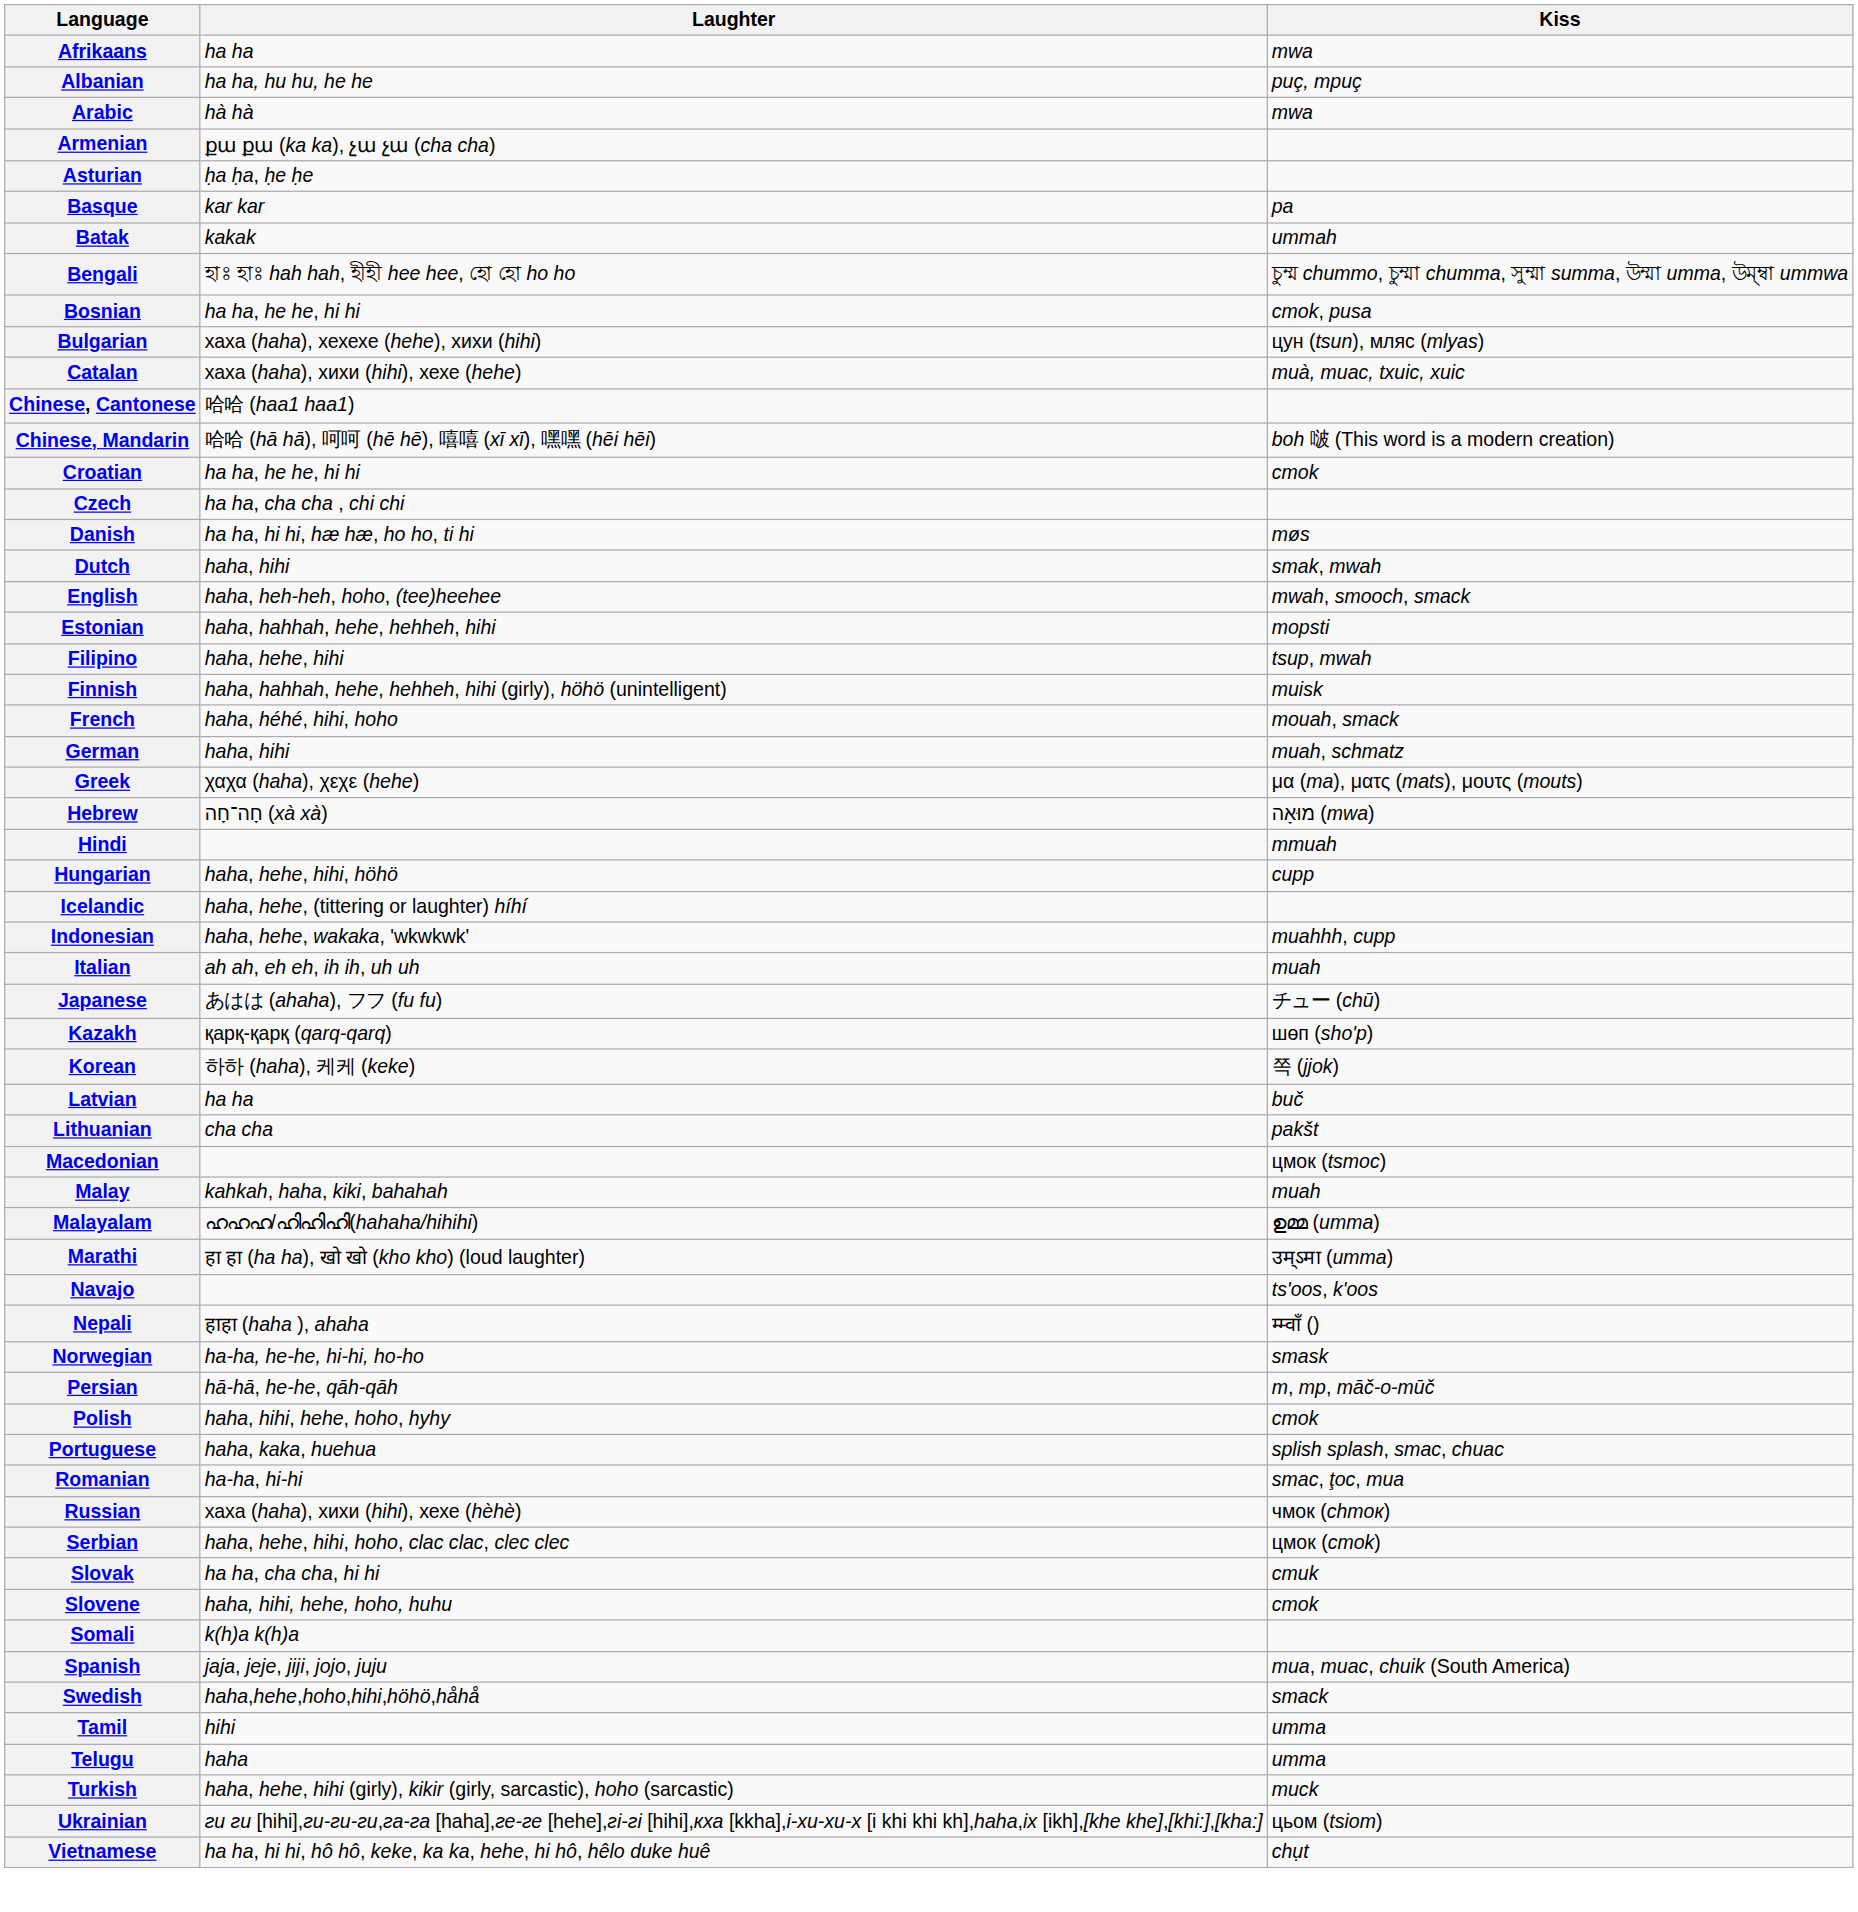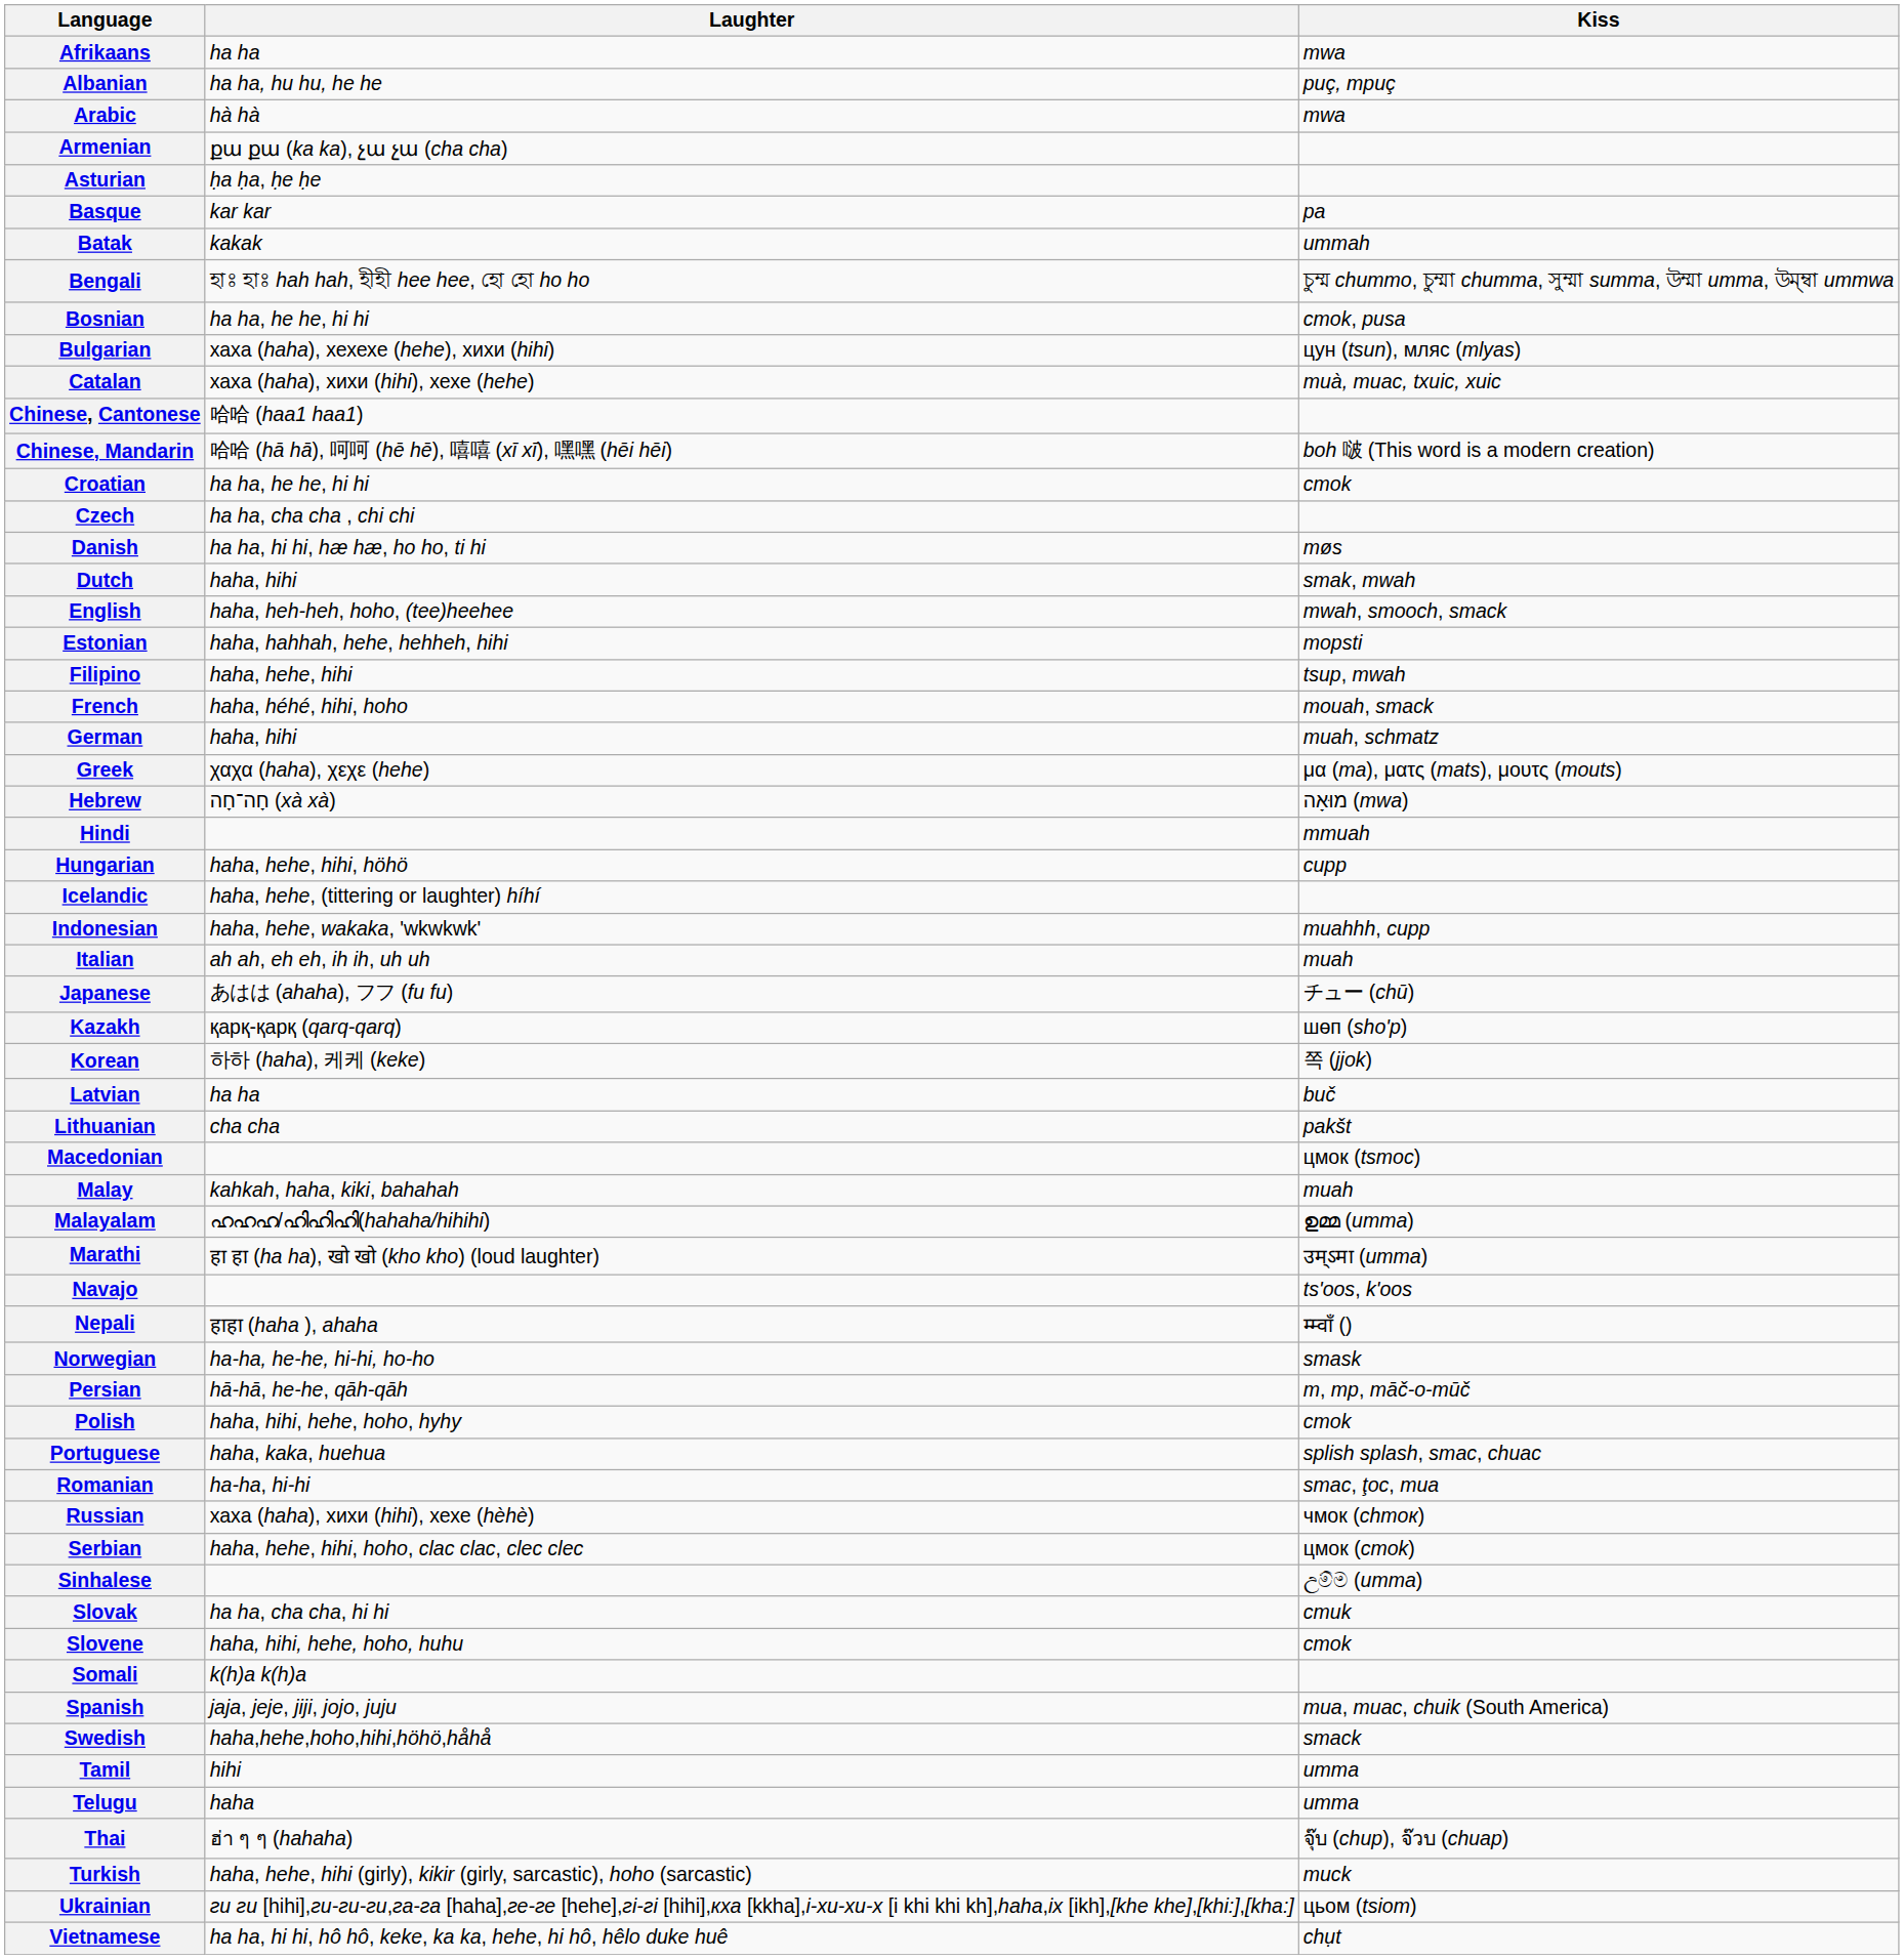 <table class="wikitable">
 <tr>
 <th>Language</th>
 <th>Laughter</th>
 <th>Kiss</th>
 </tr>
 <tr>
 <th><a href='#'>Afrikaans</a></th>
 <td><em>ha ha</em></td>
 <td><em>mwa</em></td>
 </tr>
 <tr>
 <th><a href='#'>Albanian</a></th>
 <td><em>ha ha, hu hu, he he</em></td>
 <td><em>puç, mpuç</em></td>
 </tr>
 <tr>
 <th><a href='#'>Arabic</a></th>
 <td><em>hà hà</em></td>
 <td><em>mwa</em></td>
 </tr>
 <tr>
 <th><a href='#'>Armenian</a></th>
 <td>քա քա (<em>ka ka</em>), չա չա (<em>cha cha</em>)</td>
 <td></td>
 </tr>
 <tr>
 <th><a href='#'>Asturian</a></th>
 <td><em>ḥa ḥa</em>, <em>ḥe ḥe</em></td>
 <td></td>
 </tr>
 <tr>
 <th><a href='#'>Basque</a></th>
 <td><em>kar kar</em></td>
 <td><em>pa</em></td>
 </tr>
 <tr>
 <th><a href='#'>Batak</a></th>
 <td><em>kakak</em></td>
 <td><em>ummah</em></td>
 </tr>
 <tr>
 <th><a href='#'>Bengali</a></th>
 <td>হাঃ হাঃ <em>hah hah</em>, হীহী <em>hee hee</em>, হো হো <em>ho ho</em></td>
 <td>চুম্ম <em>chummo</em>, চুম্মা <em>chumma</em>, সুম্মা <em>summa</em>, উম্মা <em>umma</em>, উম্ম্বা <em>ummwa</em></td>
 </tr>
 <tr>
 <th><a href='#'>Bosnian</a></th>
 <td><em>ha ha</em>, <em>he he</em>, <em>hi hi</em></td>
 <td><em>cmok</em>, <em>pusa</em></td>
 </tr>
 <tr>
 <th><a href='#'>Bulgarian</a></th>
 <td>хаха (<em>haha</em>), хехехе (<em>hehe</em>), хихи (<em>hihi</em>)</td>
 <td>цун (<em>tsun</em>), мляс (<em>mlyas</em>)</td>
 </tr>
 <tr>
 <th><a href='#'>Catalan</a></th>
 <td>хаха (<em>haha</em>), хихи (<em>hihi</em>), хехе (<em>hehe</em>)</td>
 <td><em>muà, muac, txuic, xuic</em></td>
 </tr>
 <tr>
 <th><a href='#'>Chinese</a>, <a href='#'>Cantonese</a></th>
 <td>哈哈 (<em>haa1 haa1</em>)</td>
 <td></td>
 </tr>
 <tr>
 <th><a href='#'>Chinese, Mandarin</a></th>
 <td>哈哈 (<em>hā hā</em>), 呵呵 (<em>hē hē</em>), 嘻嘻 (<em>xī xī</em>), 嘿嘿 (<em>hēi hēi</em>)</td>
 <td><em>boh</em> 啵 (This word is a modern creation)</td>
 </tr>
 <tr>
 <th><a href='#'>Croatian</a></th>
 <td><em>ha ha</em>, <em>he he</em>, <em>hi hi</em></td>
 <td><em>cmok</em></td>
 </tr>
 <tr>
 <th><a href='#'>Czech</a></th>
 <td><em>ha ha</em>, <em>cha cha</em> , <em>chi chi</em> </td>
 <td></td>
 </tr>
 <tr>
 <th><a href='#'>Danish</a></th>
 <td><em>ha ha</em>, <em>hi hi</em>, <em>hæ hæ</em>, <em>ho ho</em>, <em>ti hi</em></td>
 <td><em>møs</em></td>
 </tr>
 <tr>
 <th><a href='#'>Dutch</a></th>
 <td><em>haha</em>, <em>hihi</em></td>
 <td><em>smak</em>, <em>mwah</em></td>
 </tr>
 <tr>
 <th><a href='#'>English</a></th>
 <td><em>haha</em>, <em>heh-heh</em>, <em>hoho</em>, <em>(tee)heehee</em></td>
 <td><em>mwah</em>, <em>smooch</em>, <em>smack</em></td>
 </tr>
 <tr>
 <th><a href='#'>Estonian</a></th>
 <td><em>haha</em>, <em>hahhah</em>, <em>hehe</em>, <em>hehheh</em>, <em>hihi</em></td>
 <td><em>mopsti</em></td>
 </tr>
 <tr>
 <th><a href='#'>Filipino</a></th>
 <td><em>haha</em>, <em>hehe</em>, <em>hihi</em></td>
 <td><em>tsup</em>, <em>mwah</em></td>
-</tr>
-<tr>
-<th><a href='#'>Finnish</a></th>
-<td><em>haha</em>, <em>hahhah</em>, <em>hehe</em>, <em>hehheh</em>, <em>hihi</em> (girly), <em>höhö</em> (unintelligent)</td>
-<td><em>muisk</em></td>
 </tr>
 <tr>
 <th><a href='#'>French</a></th>
 <td><em>haha</em>, <em>héhé</em>, <em>hihi</em>, <em>hoho</em></td>
 <td><em>mouah</em>, <em>smack</em></td>
 </tr>
 <tr>
 <th><a href='#'>German</a></th>
 <td><em>haha</em>, <em>hihi</em></td>
 <td><em>muah</em>, <em>schmatz</em></td>
 </tr>
 <tr>
 <th><a href='#'>Greek</a></th>
 <td>χαχα (<em>haha</em>), χεχε (<em>hehe</em>)</td>
 <td>μα (<em>ma</em>), ματς (<em>mats</em>), μουτς (<em>mouts</em>)</td>
 </tr>
 <tr>
 <th><a href='#'>Hebrew</a></th>
 <td>חָה־חָה (<em>xà xà</em>)</td>
 <td>מוּאָה (<em>mwa</em>)</td>
 </tr>
 <tr>
 <th><a href='#'>Hindi</a></th>
 <td></td>
 <td><em>mmuah</em></td>
 </tr>
 <tr>
 <th><a href='#'>Hungarian</a></th>
 <td><em>haha</em>, <em>hehe</em>, <em>hihi</em>, <em>höhö</em></td>
 <td><em>cupp</em></td>
 </tr>
 <tr>
 <th><a href='#'>Icelandic</a></th>
 <td><em>haha</em>, <em>hehe</em>, (tittering or laughter) <em>híhí</em></td>
 <td></td>
 </tr>
 <tr>
 <th><a href='#'>Indonesian</a></th>
 <td><em>haha</em>, <em>hehe</em>, <em>wakaka</em>, 'wkwkwk'</td>
 <td><em>muahhh</em>, <em>cupp</em></td>
 </tr>
 <tr>
 <th><a href='#'>Italian</a></th>
 <td><em>ah ah</em>, <em>eh eh</em>, <em>ih ih</em>, <em>uh uh</em></td>
 <td><em>muah</em></td>
 </tr>
 <tr>
 <th><a href='#'>Japanese</a></th>
 <td>あはは (<em>ahaha</em>), フフ (<em>fu fu</em>)</td>
 <td>チュー (<em>chū</em>)</td>
 </tr>
 <tr>
 <th><a href='#'>Kazakh</a></th>
 <td>қарқ-қарқ (<em>qarq-qarq</em>)</td>
 <td>шөп (<em>sho'p</em>)</td>
 </tr>
 <tr>
 <th><a href='#'>Korean</a></th>
 <td>하하 (<em>haha</em>), 케케 (<em>keke</em>)</td>
 <td>쪽 (<em>jjok</em>)</td>
 </tr>
 <tr>
 <th><a href='#'>Latvian</a></th>
 <td><em>ha ha</em></td>
 <td><em>buč</em></td>
 </tr>
 <tr>
 <th><a href='#'>Lithuanian</a></th>
 <td><em>cha cha</em></td>
 <td><em>pakšt</em></td>
 </tr>
 <tr>
 <th><a href='#'>Macedonian</a></th>
 <td></td>
 <td>цмок (<em>tsmoc</em>)</td>
 </tr>
 <tr>
 <th><a href='#'>Malay</a></th>
 <td><em>kahkah</em>, <em>haha</em>, <em>kiki</em>, <em>bahahah</em></td>
 <td><em>muah</em></td>
 </tr>
 <tr>
 <th><a href='#'>Malayalam</a></th>
 <td>ഹഹഹ/ഹിഹിഹി(<em>hahaha/hihihi</em>)</td>
 <td>ഉമ്മ (<em>umma</em>)</td>
 </tr>
 <tr>
 <th><a href='#'>Marathi</a></th>
 <td>हा हा (<em>ha ha</em>), खो खो (<em>kho kho</em>) (loud laughter)</td>
 <td>उम्ऽमा (<em>umma</em>)</td>
 </tr>
 <tr>
 <th><a href='#'>Navajo</a></th>
 <td></td>
 <td><em>ts'oos</em>, <em>k'oos</em></td>
 </tr>
 <tr>
 <th><a href='#'>Nepali</a></th>
 <td>हाहा (<em>haha</em> ), <em>ahaha</em></td>
 <td>म्म्वाँ ()</td>
 </tr>
 <tr>
 <th><a href='#'>Norwegian</a></th>
 <td><em>ha-ha, he-he, hi-hi, ho-ho</em></td>
 <td><em>smask</em></td>
 </tr>
 <tr>
 <th><a href='#'>Persian</a></th>
 <td><em>hā-hā</em>, <em>he-he</em>, <em>qāh-qāh</em></td>
 <td><em>m</em>, <em>mp</em>, <em>māč-o-mūč</em></td>
 </tr>
 <tr>
 <th><a href='#'>Polish</a></th>
 <td><em>haha</em>, <em>hihi</em>, <em>hehe</em>, <em>hoho</em>, <em>hyhy</em></td>
 <td><em>cmok</em></td>
 </tr>
 <tr>
 <th><a href='#'>Portuguese</a></th>
 <td><em>haha</em>, <em>kaka</em>, <em>huehua</em></td>
 <td><em>splish splash</em>, <em>smac</em>, <em>chuac</em></td>
 </tr>
 <tr>
 <th><a href='#'>Romanian</a></th>
 <td><em>ha-ha</em>, <em>hi-hi</em></td>
 <td><em>smac</em>, <em>ţoc</em>, <em>mua</em></td>
 </tr>
 <tr>
 <th><a href='#'>Russian</a></th>
 <td>хаха (<em>haha</em>), хихи (<em>hihi</em>), хехе (<em>hèhè</em>)</td>
 <td>чмок (<em>chmoк</em>)</td>
 </tr>
 <tr>
 <th><a href='#'>Serbian</a></th>
 <td><em>haha</em>, <em>hehe</em>, <em>hihi</em>, <em>hoho</em>, <em>clac clac</em>, <em>clec clec</em></td>
 <td>цмок (<em>cmok</em>)</td>
 </tr>
 <tr>
+<th><a href='#'>Sinhalese</a></th>
+<td></td>
+<td>උම්ම (<em>umma</em>)</td>
+</tr>
+<tr>
 <th><a href='#'>Slovak</a></th>
 <td><em>ha ha</em>, <em>cha cha</em>, <em>hi hi</em></td>
 <td><em>cmuk</em></td>
 </tr>
 <tr>
 <th><a href='#'>Slovene</a></th>
 <td><em>haha, hihi, hehe, hoho, huhu</em></td>
 <td><em>cmok</em></td>
 </tr>
 <tr>
 <th><a href='#'>Somali</a></th>
 <td><em>k(h)a k(h)a</em></td>
 <td></td>
 </tr>
 <tr>
 <th><a href='#'>Spanish</a></th>
 <td><em>jaja</em>, <em>jeje</em>, <em>jiji</em>, <em>jojo</em>, <em>juju</em></td>
 <td><em>mua</em>, <em>muac</em>, <em>chuik</em> (South America)</td>
 </tr>
 <tr>
 <th><a href='#'>Swedish</a></th>
 <td><em>haha</em>,<em>hehe</em>,<em>hoho</em>,<em>hihi</em>,<em>höhö</em>,<em>håhå</em></td>
 <td><em>smack</em></td>
 </tr>
 <tr>
 <th><a href='#'>Tamil</a></th>
 <td><em>hihi</em></td>
 <td><em>umma</em></td>
 </tr>
 <tr>
 <th><a href='#'>Telugu</a></th>
 <td><em>haha</em></td>
 <td><em>umma</em></td>
 </tr>
 <tr>
+<th><a href='#'>Thai</a></th>
+<td>ฮ่า ๆ ๆ (<em>hahaha</em>)</td>
+<td>จุ๊บ (<em>chup</em>), จ๊วบ (<em>chuap</em>)</td>
+</tr>
+<tr>
 <th><a href='#'>Turkish</a></th>
 <td><em>haha</em>, <em>hehe</em>, <em>hihi</em> (girly), <em>kikir</em> (girly, sarcastic), <em>hoho</em> (sarcastic)</td>
 <td><em>muck</em> </td>
 </tr>
 <tr>
 <th><a href='#'>Ukrainian</a></th>
 <td><em>ги ги</em> [hihi],<em>ги-ги-ги</em>,<em>га-га</em> [haha],<em>ге-ге</em> [hehe],<em>гі-гі</em> [hihi],<em>кха</em> [kkha],<em>і-хи-хи-х</em> [i khi khi kh],<em>haha</em>,<em>іх</em> [ikh],<em>[khe khe]</em>,<em>[khi:]</em>,<em>[kha:]</em></td>
 <td>цьом (<em>tsiom</em>)</td>
 </tr>
 <tr>
 <th><a href='#'>Vietnamese</a></th>
 <td><em>ha ha</em>, <em>hi hi</em>, <em>hô hô</em>, <em>keke</em>, <em>ka ka</em>, <em>hehe</em>, <em>hi hô</em>, <em>hêlo duke huê</em></td>
 <td><em>chụt</em></td>
 </tr>
 </table>
